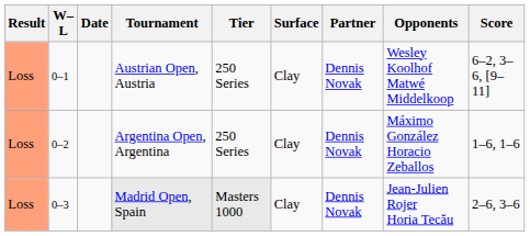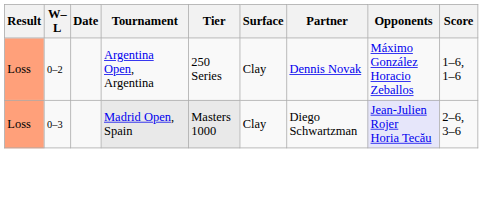 <table class="sortable wikitable nowrap">
 <tr>
 <th>Result</th>
 <th class="unsortable">W–L</th>
 <th>Date</th>
 <th>Tournament</th>
 <th>Tier</th>
 <th>Surface</th>
 <th>Partner</th>
 <th>Opponents</th>
 <th class="unsortable">Score</th>
-</tr>
-<tr>
-<td style="background:#ffa07a;">Loss</td>
-<td><small>0–1</small></td>
-<td><a href='#'></a></td>
-<td><a href='#'>Austrian Open</a>, Austria</td>
-<td>250 Series</td>
-<td>Clay</td>
-<td> <a href='#'>Dennis Novak</a></td>
-<td> <a href='#'>Wesley Koolhof</a><br> <a href='#'>Matwé Middelkoop</a></td>
-<td>6–2, 3–6, [9–11]</td>
 </tr>
 <tr>
 <td style="background:#ffa07a;">Loss</td>
 <td><small>0–2</small></td>
 <td><a href='#'></a></td>
 <td><a href='#'>Argentina Open</a>, Argentina</td>
 <td>250 Series</td>
 <td>Clay</td>
 <td> <a href='#'>Dennis Novak</a></td>
 <td> <a href='#'>Máximo González</a><br> <a href='#'>Horacio Zeballos</a></td>
 <td>1–6, 1–6</td>
 </tr>
 <tr>
 <td bgcolor=FFA07A>Loss</td>
 <td><small>0–3</small></td>
 <td><a href='#'></a></td>
 <td style="background:#e9e9e9;"><a href='#'>Madrid Open</a>, Spain</td>
 <td style="background:#E9E9E9;">Masters 1000</td>
 <td>Clay</td>
-<td> <a href='#'>Dennis Novak</a></td>
-<td> <a href='#'>Jean-Julien Rojer</a><br> <a href='#'>Horia Tecău</a></td>
+<td> Diego Schwartzman</td>
+<td style="background: lavender;"> <a href='#'>Jean-Julien Rojer</a><br> <a href='#'>Horia Tecău</a></td>
 <td>2–6, 3–6</td>
 </tr>
 </table>
